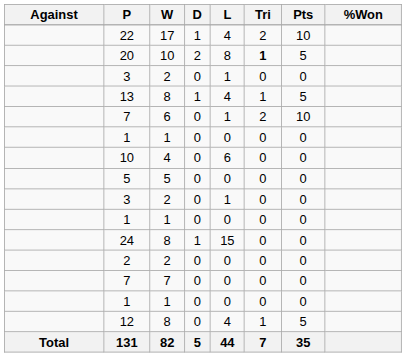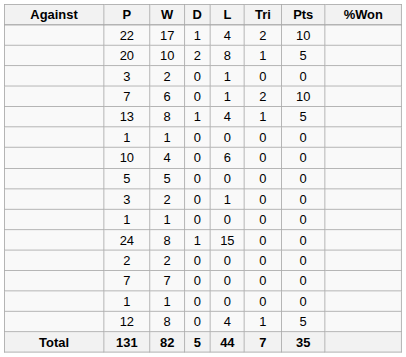 <table class="wikitable sortable"  style="text-align:center; font-size:95%; width:75%;">
 <tr>
 <th style="width:25%;">Against</th>
 <th abbr="Played" style="width:15px;">P</th>
 <th abbr="Won" style="width:10px;">W</th>
 <th abbr="Drawn" style="width:10px;">D</th>
 <th abbr="Lost" style="width:10px;">L</th>
 <th abbr="Tries" style="width:15px;">Tri</th>
 <th abbr="Points" style="width:18px;">Pts</th>
 <th abbr="Won" style="width:18px;">%Won</th>
 </tr>
 <tr bgcolor="#d0ffd0" align="center">
 </tr>
 <tr>
 <td align="left"></td>
 <td>22</td>
 <td>17</td>
 <td>1</td>
 <td>4</td>
 <td>2</td>
 <td>10</td>
 <td></td>
 </tr>
 <tr>
 <td align="left"></td>
 <td>20</td>
 <td>10</td>
 <td>2</td>
 <td>8</td>
-<td><strong>1</strong></td>
+<td>1</td>
 <td>5</td>
 <td></td>
 </tr>
 <tr>
 <td align="left"></td>
 <td>3</td>
 <td>2</td>
 <td>0</td>
 <td>1</td>
 <td>0</td>
 <td>0</td>
 <td></td>
 </tr>
 <tr>
 <td align="left"></td>
+<td>7</td>
+<td>6</td>
+<td>0</td>
+<td>1</td>
+<td>2</td>
+<td>10</td>
+<td></td>
+</tr>
+<tr>
+<td align="left"></td>
 <td>13</td>
 <td>8</td>
 <td>1</td>
 <td>4</td>
 <td>1</td>
 <td>5</td>
-<td></td>
-</tr>
-<tr>
-<td align="left"></td>
-<td>7</td>
-<td>6</td>
-<td>0</td>
-<td>1</td>
-<td>2</td>
-<td>10</td>
 <td></td>
 </tr>
 <tr>
 <td align="left"></td>
 <td>1</td>
 <td>1</td>
 <td>0</td>
 <td>0</td>
 <td>0</td>
 <td>0</td>
 <td></td>
 </tr>
 <tr>
 <td align="left"></td>
 <td>10</td>
 <td>4</td>
 <td>0</td>
 <td>6</td>
 <td>0</td>
 <td>0</td>
 <td></td>
 </tr>
 <tr>
 <td align="left"></td>
 <td>5</td>
 <td>5</td>
 <td>0</td>
 <td>0</td>
 <td>0</td>
 <td>0</td>
 <td></td>
 </tr>
 <tr>
 <td align="left"></td>
 <td>3</td>
 <td>2</td>
 <td>0</td>
 <td>1</td>
 <td>0</td>
 <td>0</td>
 <td></td>
 </tr>
 <tr>
 <td align="left"></td>
 <td>1</td>
 <td>1</td>
 <td>0</td>
 <td>0</td>
 <td>0</td>
 <td>0</td>
 <td></td>
 </tr>
 <tr>
 <td align="left"></td>
 <td>24</td>
 <td>8</td>
 <td>1</td>
 <td>15</td>
 <td>0</td>
 <td>0</td>
 <td></td>
 </tr>
 <tr>
 <td align="left"></td>
 <td>2</td>
 <td>2</td>
 <td>0</td>
 <td>0</td>
 <td>0</td>
 <td>0</td>
 <td></td>
 </tr>
 <tr>
 <td align="left"></td>
 <td>7</td>
 <td>7</td>
 <td>0</td>
 <td>0</td>
 <td>0</td>
 <td>0</td>
 <td></td>
 </tr>
 <tr>
 <td align="left"></td>
 <td>1</td>
 <td>1</td>
 <td>0</td>
 <td>0</td>
 <td>0</td>
 <td>0</td>
 <td></td>
 </tr>
 <tr>
 <td align="left"></td>
 <td>12</td>
 <td>8</td>
 <td>0</td>
 <td>4</td>
 <td>1</td>
 <td>5</td>
 <td></td>
 </tr>
 <tr>
 <th>Total</th>
 <th>131</th>
 <th>82</th>
 <th>5</th>
 <th>44</th>
 <th>7</th>
 <th>35</th>
 <th></th>
 </tr>
 </table>
